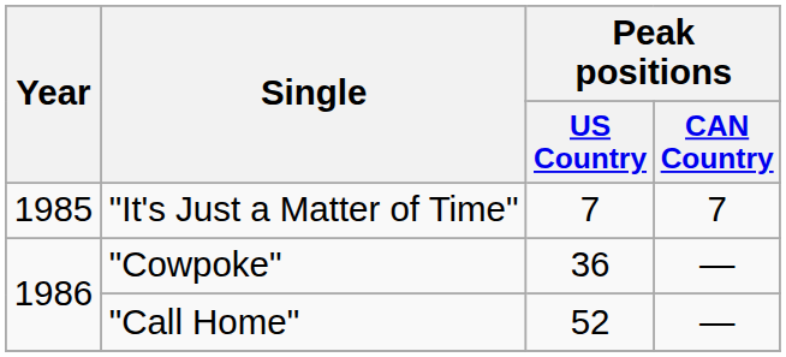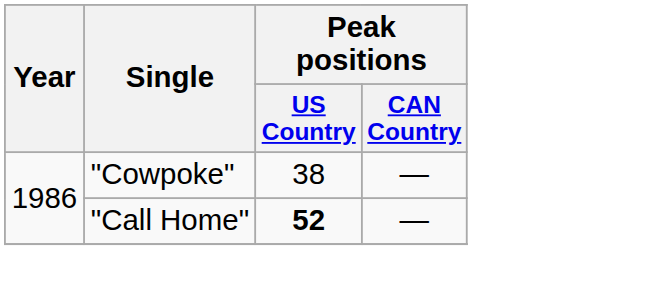 <table class="wikitable" style="text-align:center;">
 <tr>
 <th rowspan="2">Year</th>
 <th rowspan="2">Single</th>
 <th colspan="2">Peak positions</th>
 </tr>
 <tr style="font-size:smaller;">
 <th width="50"><a href='#'>US Country</a></th>
 <th width="50"><a href='#'>CAN Country</a></th>
 </tr>
 <tr>
-<td>1985</td>
-<td align="left">"It's Just a Matter of Time"</td>
-<td>7</td>
-<td>7</td>
-</tr>
-<tr>
 <td rowspan="2">1986</td>
 <td align="left">"Cowpoke"</td>
-<td>36</td>
+<td>38</td>
 <td>—</td>
 </tr>
 <tr>
 <td align="left">"Call Home"</td>
-<td>52</td>
+<td><strong>52</strong></td>
 <td>—</td>
 </tr>
 <tr>
 </tr>
 </table>
